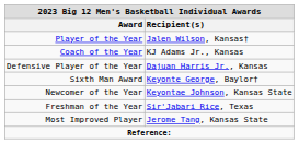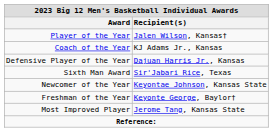 <table class="wikitable" style="white-space:nowrap; font-size:90%;">
 <tr>
 <td colspan="7" style="text-align:center; background:#ddd;"><strong>2023 Big 12 Men's Basketball Individual Awards</strong></td>
 </tr>
 <tr>
 <th style="text-align:right;">Award</th>
 <th style="text-align:left;">Recipient(s)</th>
 </tr>
 <tr>
 <td style="text-align:right;"><a href='#'>Player of the Year</a></td>
 <td style="text-align:left;"><a href='#'>Jalen Wilson</a>, Kansas†</td>
 </tr>
 <tr>
 <td style="text-align:right;"><a href='#'>Coach of the Year</a></td>
 <td style="text-align:left;">KJ Adams Jr., Kansas</td>
 </tr>
 <tr>
 <td style="text-align:right;">Defensive Player of the Year</td>
 <td style="text-align:left;"><a href='#'>Dajuan Harris Jr.</a>, Kansas</td>
 </tr>
 <tr>
 <td style="text-align:right;">Sixth Man Award</td>
-<td style="text-align:left;"><a href='#'>Keyonte George</a>, Baylor†</td>
+<td style="text-align:left;"><a href='#'>Sir'Jabari Rice</a>, Texas</td>
 </tr>
 <tr>
 <td style="text-align:right;">Newcomer of the Year</td>
 <td style="text-align:left;"><a href='#'>Keyontae Johnson</a>, Kansas State</td>
 </tr>
 <tr>
 <td style="text-align:right;">Freshman of the Year</td>
-<td style="text-align:left;"><a href='#'>Sir'Jabari Rice</a>, Texas</td>
+<td style="text-align:left;"><a href='#'>Keyonte George</a>, Baylor†</td>
 </tr>
 <tr>
 <td style="text-align:right;">Most Improved Player</td>
 <td style="text-align:left;"><a href='#'>Jerome Tang</a>, Kansas State</td>
 </tr>
 <tr>
 <td colspan="4"  style="font-size:8pt; text-align:center;"><strong>Reference:</strong></td>
 </tr>
 </table>
